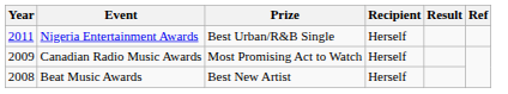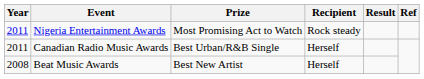 <table class ="wikitable">
 <tr>
 <th>Year</th>
 <th>Event</th>
 <th>Prize</th>
 <th>Recipient</th>
 <th>Result</th>
 <th>Ref</th>
 </tr>
 <tr>
 <td><a href='#'>2011</a></td>
 <td><a href='#'>Nigeria Entertainment Awards</a></td>
-<td>Best Urban/R&B Single</td>
-<td>Herself</td>
+<td>Most Promising Act to Watch</td>
+<td>Rock steady</td>
 <td></td>
 <td></td>
 </tr>
 <tr>
-<td>2009</td>
+<td>2011</td>
 <td>Canadian Radio Music Awards</td>
-<td>Most Promising Act to Watch</td>
+<td>Best Urban/R&B Single</td>
 <td>Herself</td>
 <td></td>
 <td rowspan="2"></td>
 </tr>
 <tr>
 <td>2008</td>
 <td>Beat Music Awards</td>
 <td>Best New Artist</td>
 <td>Herself</td>
 <td></td>
 </tr>
 </table>
